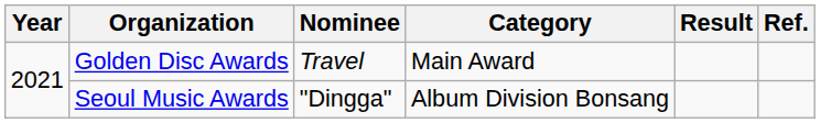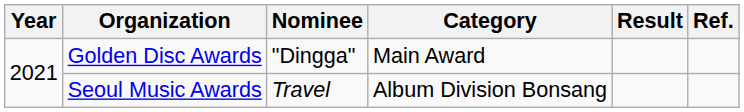 <table class="wikitable">
 <tr>
 <th>Year</th>
 <th>Organization</th>
 <th>Nominee</th>
 <th>Category</th>
 <th>Result</th>
 <th>Ref.</th>
 </tr>
 <tr>
 <td rowspan="2">2021</td>
 <td><a href='#'>Golden Disc Awards</a></td>
-<td><em>Travel</em></td>
+<td>"Dingga"</td>
 <td>Main Award</td>
 <td></td>
 <td></td>
 </tr>
 <tr>
 <td><a href='#'>Seoul Music Awards</a></td>
-<td>"Dingga"</td>
+<td><em>Travel</em></td>
 <td>Album Division Bonsang</td>
 <td></td>
 <td></td>
 </tr>
 </table>
